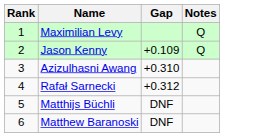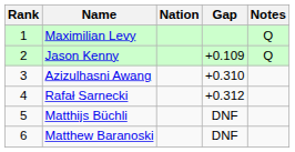 <table class="wikitable sortable" style="text-align:center">
 <tr>
 <th>Rank</th>
 <th>Name</th>
+<th>Nation</th>
 <th>Gap</th>
 <th>Notes</th>
 </tr>
 <tr bgcolor=ccffcc>
 <td>1</td>
 <td align=left><a href='#'>Maximilian Levy</a></td>
+<td align=left></td>
 <td></td>
 <td>Q</td>
 </tr>
 <tr bgcolor=ccffcc>
 <td>2</td>
 <td align=left><a href='#'>Jason Kenny</a></td>
+<td align=left></td>
 <td>+0.109</td>
 <td>Q</td>
 </tr>
 <tr>
 <td>3</td>
 <td align=left><a href='#'>Azizulhasni Awang</a></td>
+<td align=left></td>
 <td>+0.310</td>
 <td></td>
 </tr>
 <tr>
 <td>4</td>
 <td align=left><a href='#'>Rafał Sarnecki</a></td>
+<td align=left></td>
 <td>+0.312</td>
 <td></td>
 </tr>
 <tr>
 <td>5</td>
 <td align=left><a href='#'>Matthijs Büchli</a></td>
+<td align=left></td>
 <td>DNF</td>
 <td></td>
 </tr>
 <tr>
 <td>6</td>
 <td align=left><a href='#'>Matthew Baranoski</a></td>
+<td align=left></td>
 <td>DNF</td>
 <td></td>
 </tr>
 </table>
